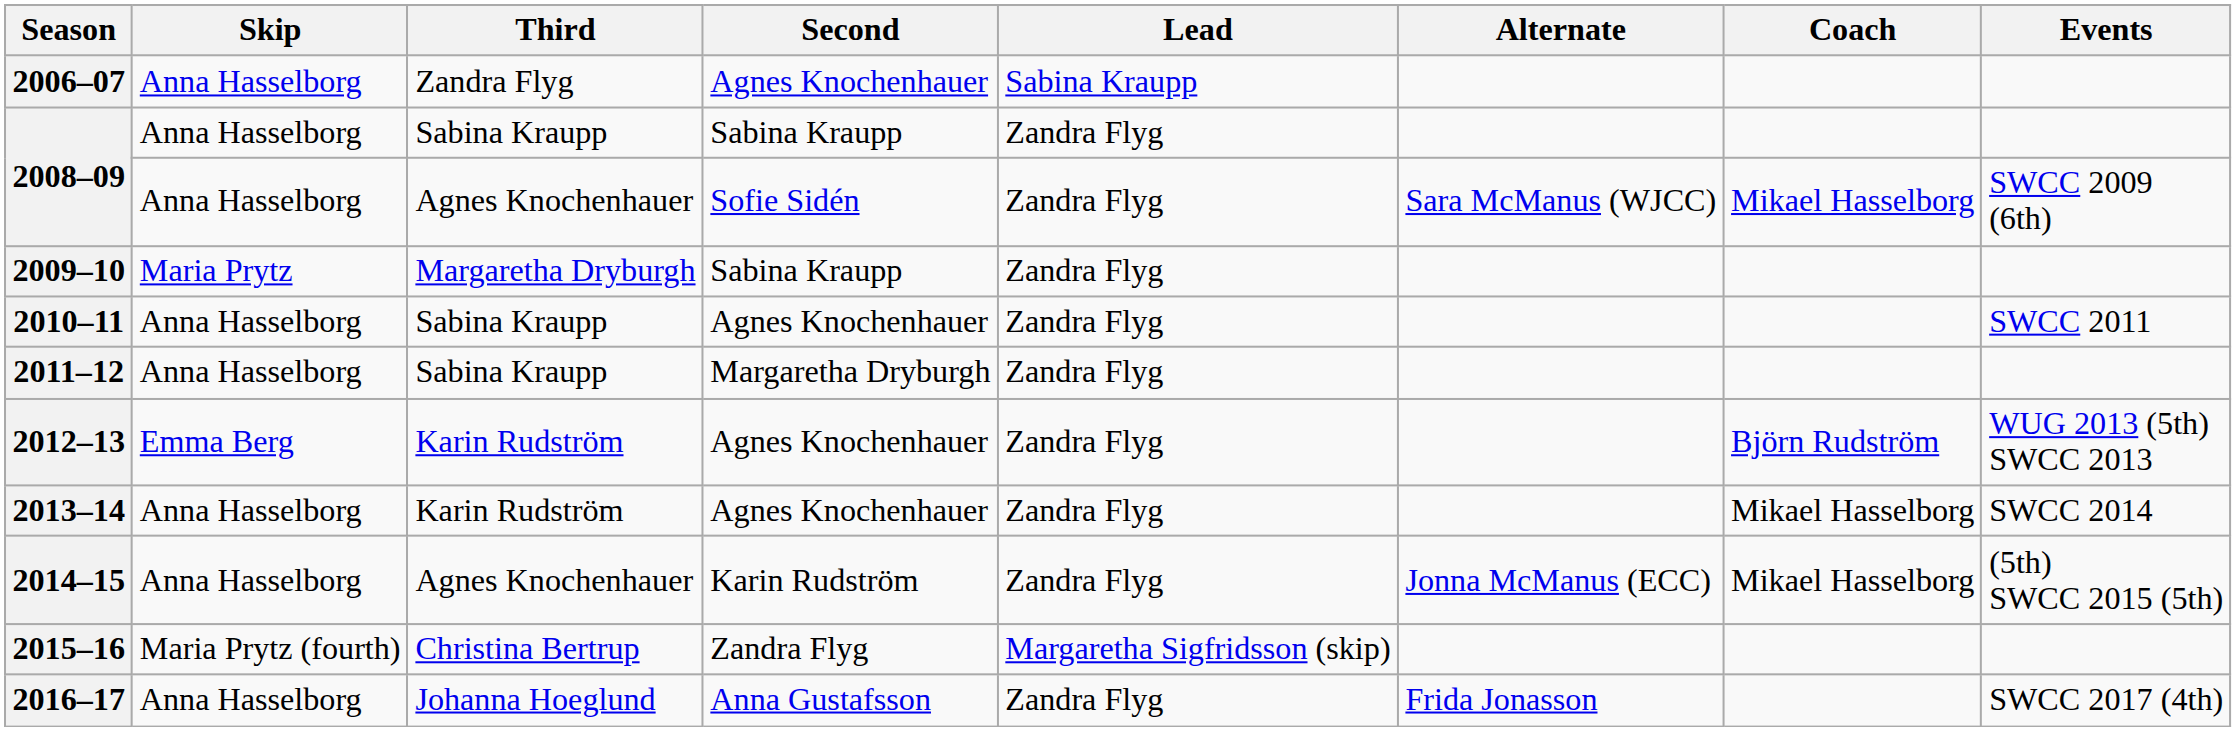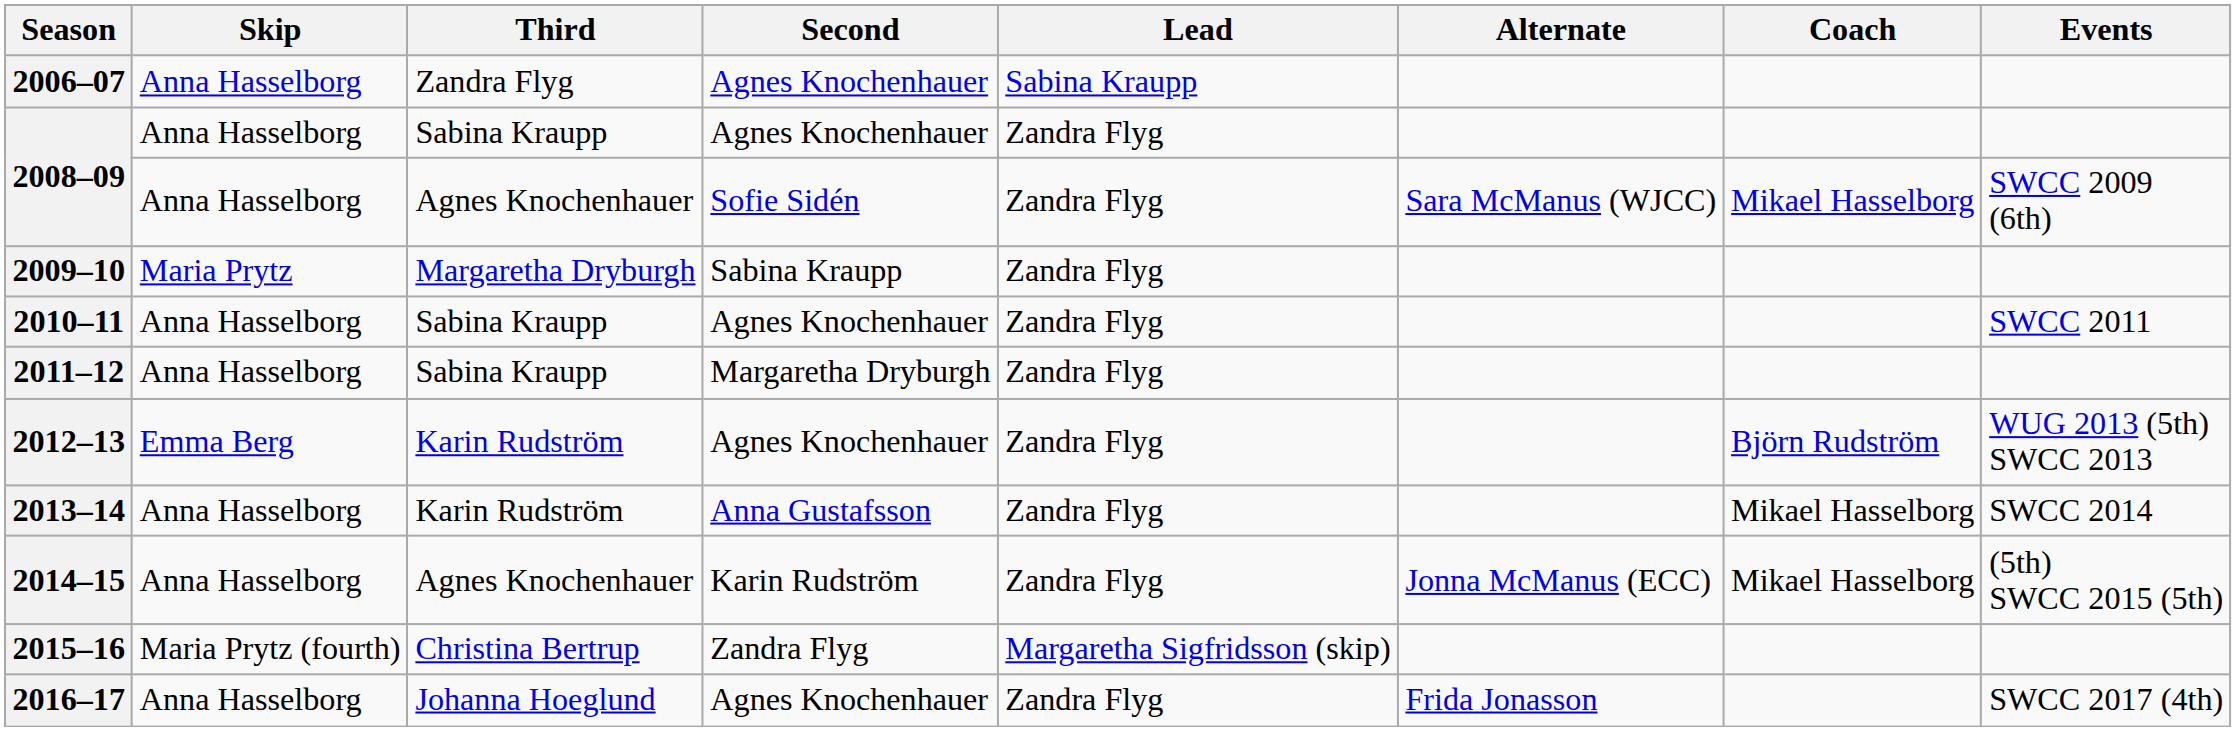 <table class="wikitable">
 <tr>
 <th scope="col">Season</th>
 <th scope="col">Skip</th>
 <th scope="col">Third</th>
 <th scope="col">Second</th>
 <th scope="col">Lead</th>
 <th scope="col">Alternate</th>
 <th scope="col">Coach</th>
 <th scope="col">Events</th>
 </tr>
 <tr>
 <th scope="row">2006–07</th>
 <td><a href='#'>Anna Hasselborg</a></td>
 <td>Zandra Flyg</td>
 <td><a href='#'>Agnes Knochenhauer</a></td>
 <td><a href='#'>Sabina Kraupp</a></td>
 <td></td>
 <td></td>
 <td></td>
 </tr>
 <tr>
 <th scope="row" rowspan=2>2008–09</th>
 <td>Anna Hasselborg</td>
 <td>Sabina Kraupp</td>
-<td>Sabina Kraupp</td>
+<td>Agnes Knochenhauer</td>
 <td>Zandra Flyg</td>
 <td></td>
 <td></td>
 <td></td>
 </tr>
 <tr>
 <td>Anna Hasselborg</td>
 <td>Agnes Knochenhauer</td>
 <td><a href='#'>Sofie Sidén</a></td>
 <td>Zandra Flyg</td>
 <td><a href='#'>Sara McManus</a> (WJCC)</td>
 <td><a href='#'>Mikael Hasselborg</a></td>
 <td><a href='#'>SWCC</a> 2009 <br> (6th)</td>
 </tr>
 <tr>
 <th scope="row">2009–10</th>
 <td><a href='#'>Maria Prytz</a></td>
 <td><a href='#'>Margaretha Dryburgh</a></td>
 <td>Sabina Kraupp</td>
 <td>Zandra Flyg</td>
 <td></td>
 <td></td>
 <td></td>
 </tr>
 <tr>
 <th scope="row">2010–11</th>
 <td>Anna Hasselborg</td>
 <td>Sabina Kraupp</td>
 <td>Agnes Knochenhauer</td>
 <td>Zandra Flyg</td>
 <td></td>
 <td></td>
 <td><a href='#'>SWCC</a> 2011 </td>
 </tr>
 <tr>
 <th scope="row">2011–12</th>
 <td>Anna Hasselborg</td>
 <td>Sabina Kraupp</td>
 <td>Margaretha Dryburgh</td>
 <td>Zandra Flyg</td>
 <td></td>
 <td></td>
 <td></td>
 </tr>
 <tr>
 <th scope="row">2012–13</th>
 <td><a href='#'>Emma Berg</a></td>
 <td><a href='#'>Karin Rudström</a></td>
 <td>Agnes Knochenhauer</td>
 <td>Zandra Flyg</td>
 <td></td>
 <td><a href='#'>Björn Rudström</a></td>
 <td><a href='#'>WUG 2013</a> (5th)<br>SWCC 2013 </td>
 </tr>
 <tr>
 <th scope="row">2013–14</th>
 <td>Anna Hasselborg</td>
 <td>Karin Rudström</td>
-<td>Agnes Knochenhauer</td>
+<td><a href='#'>Anna Gustafsson</a></td>
 <td>Zandra Flyg</td>
 <td></td>
 <td>Mikael Hasselborg</td>
 <td>SWCC 2014 </td>
 </tr>
 <tr>
 <th scope="row">2014–15</th>
 <td>Anna Hasselborg</td>
 <td>Agnes Knochenhauer</td>
 <td>Karin Rudström</td>
 <td>Zandra Flyg</td>
 <td><a href='#'>Jonna McManus</a> (ECC)</td>
 <td>Mikael Hasselborg</td>
 <td> (5th)<br>SWCC 2015 (5th)</td>
 </tr>
 <tr>
 <th scope="row">2015–16</th>
 <td>Maria Prytz (fourth)</td>
 <td><a href='#'>Christina Bertrup</a></td>
 <td>Zandra Flyg</td>
 <td><a href='#'>Margaretha Sigfridsson</a> (skip)</td>
 <td></td>
 <td></td>
 <td></td>
 </tr>
 <tr>
 <th scope="row">2016–17</th>
 <td>Anna Hasselborg</td>
 <td><a href='#'>Johanna Hoeglund</a></td>
-<td><a href='#'>Anna Gustafsson</a></td>
+<td>Agnes Knochenhauer</td>
 <td>Zandra Flyg</td>
 <td><a href='#'>Frida Jonasson</a></td>
 <td></td>
 <td>SWCC 2017 (4th)</td>
 </tr>
 </table>
